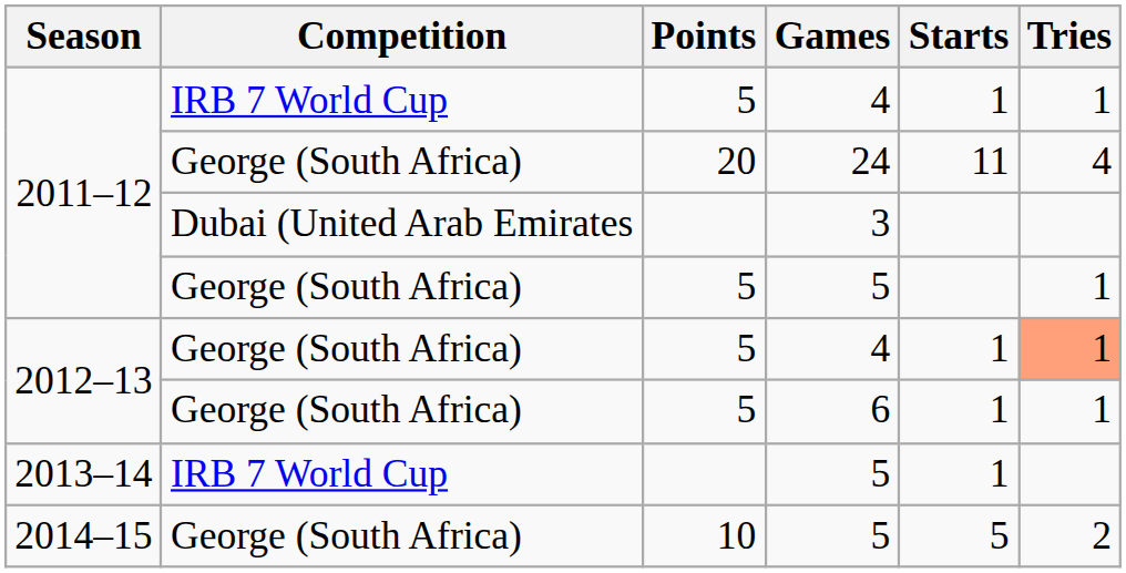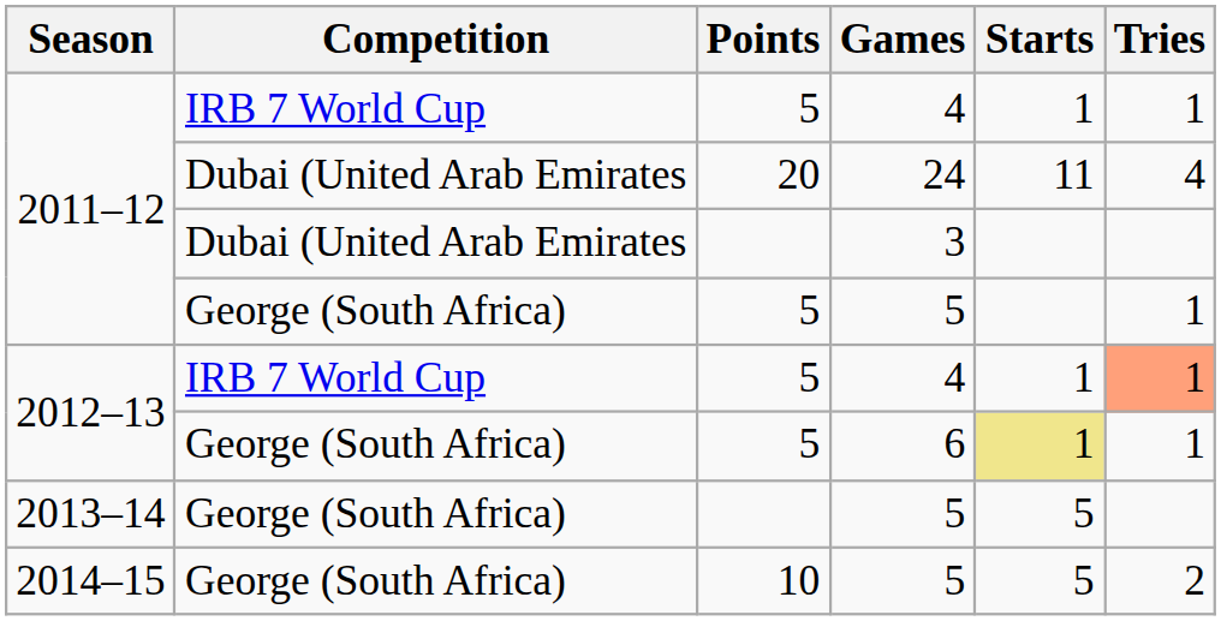 <table class=wikitable style="text-align:right">
 <tr>
 <th>Season</th>
 <th>Competition</th>
 <th>Points</th>
 <th>Games</th>
 <th>Starts</th>
 <th>Tries</th>
 </tr>
 <tr>
 <td rowspan=4>2011–12</td>
 <td style="text-align:left"><a href='#'>IRB 7 World Cup</a></td>
 <td>5</td>
 <td>4</td>
 <td>1</td>
 <td>1</td>
 </tr>
 <tr>
-<td style="text-align:left">George (South Africa)</td>
+<td style="text-align:left">Dubai (United Arab Emirates</td>
 <td>20</td>
 <td>24</td>
 <td>11</td>
 <td>4</td>
 </tr>
 <tr>
 <td style="text-align:left">Dubai (United Arab Emirates</td>
 <td></td>
 <td>3</td>
 <td></td>
 <td></td>
 </tr>
 <tr>
 <td style="text-align:left">George (South Africa)</td>
 <td>5</td>
 <td>5</td>
 <td></td>
 <td>1</td>
 </tr>
 <tr>
 <td rowspan=2>2012–13</td>
-<td style="text-align:left">George (South Africa)</td>
+<td style="text-align:left"><a href='#'>IRB 7 World Cup</a></td>
 <td>5</td>
 <td>4</td>
 <td>1</td>
 <td style="background: lightsalmon;">1</td>
 </tr>
 <tr>
 <td style="text-align:left">George (South Africa)</td>
 <td>5</td>
 <td>6</td>
-<td>1</td>
+<td style="background: khaki;">1</td>
 <td>1</td>
 </tr>
 <tr>
 <td>2013–14</td>
-<td style="text-align:left"><a href='#'>IRB 7 World Cup</a></td>
+<td style="text-align:left">George (South Africa)</td>
 <td></td>
 <td>5</td>
-<td>1</td>
+<td>5</td>
 <td></td>
 </tr>
 <tr>
 <td>2014–15</td>
 <td style="text-align:left">George (South Africa)</td>
 <td>10</td>
 <td>5</td>
 <td>5</td>
 <td>2</td>
 </tr>
 </table>
